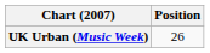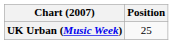 <table class="wikitable plainrowheaders" style="text-align:center">
 <tr>
 <th>Chart (2007)</th>
 <th>Position</th>
 </tr>
 <tr>
 <th scope="row">UK Urban (<em><a href='#'>Music Week</a></em>)</th>
-<td>26</td>
+<td>25</td>
 </tr>
 </table>
